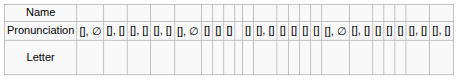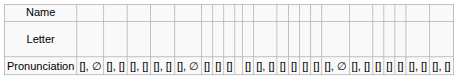 <table class="wikitable"  style="text-align:center;" class="wikitable">
 <tr>
 <td>Name</td>
 <td></td>
 <td></td>
 <td></td>
 <td></td>
 <td></td>
 <td></td>
 <td></td>
 <td></td>
 <td></td>
 <td></td>
 <td></td>
 <td></td>
 <td></td>
 <td></td>
 <td></td>
 <td></td>
 <td></td>
 <td></td>
 <td></td>
 <td></td>
 <td></td>
 <td></td>
 </tr>
 <tr>
+<td>Letter</td>
+<td style="height:40px; font-size:150%; vertical-align:top;"></td>
+<td style="height:40px; font-size:150%; vertical-align:top;"></td>
+<td style="height:40px; font-size:150%; vertical-align:top;"></td>
+<td style="height:40px; font-size:150%; vertical-align:top;"></td>
+<td style="height:40px; font-size:150%; vertical-align:top;"></td>
+<td style="height:40px; font-size:150%; vertical-align:top;"></td>
+<td style="height:40px; font-size:150%; vertical-align:top;"></td>
+<td style="height:40px; font-size:150%; vertical-align:top;"></td>
+<td style="height:40px; font-size:150%; vertical-align:top;"></td>
+<td style="height:40px; font-size:150%; vertical-align:top;"></td>
+<td style="height:40px; font-size:150%; vertical-align:top;"></td>
+<td style="height:40px; font-size:150%; vertical-align:top;"></td>
+<td style="height:40px; font-size:150%; vertical-align:top;"></td>
+<td style="height:40px; font-size:150%; vertical-align:top;"></td>
+<td style="height:40px; font-size:150%; vertical-align:top;"></td>
+<td style="height:40px; font-size:150%; vertical-align:top;"></td>
+<td style="height:40px; font-size:150%; vertical-align:top;"></td>
+<td style="height:40px; font-size:150%; vertical-align:top;"></td>
+<td style="height:40px; font-size:150%; vertical-align:top;"></td>
+<td style="height:40px; font-size:150%; vertical-align:top;"></td>
+<td style="height:40px; font-size:150%; vertical-align:top;"></td>
+<td style="height:40px; font-size:150%; vertical-align:top;"></td>
+</tr>
+<tr>
 <td>Pronunciation</td>
 <td>[], ∅</td>
 <td>[], []</td>
 <td>[], []</td>
 <td>[], []</td>
 <td>[], ∅</td>
 <td>[]</td>
 <td>[]</td>
 <td>[]</td>
 <td></td>
 <td>[]</td>
 <td>[], []</td>
 <td>[]</td>
 <td>[]</td>
 <td>[]</td>
 <td>[]</td>
 <td>[], ∅</td>
 <td>[], []</td>
 <td>[]</td>
 <td>[]</td>
 <td>[]</td>
 <td>[], []</td>
 <td>[], []</td>
 </tr>
-<tr>
-<td>Letter</td>
-<td style="height:40px; font-size:150%; vertical-align:top;"></td>
-<td style="height:40px; font-size:150%; vertical-align:top;"></td>
-<td style="height:40px; font-size:150%; vertical-align:top;"></td>
-<td style="height:40px; font-size:150%; vertical-align:top;"></td>
-<td style="height:40px; font-size:150%; vertical-align:top;"></td>
-<td style="height:40px; font-size:150%; vertical-align:top;"></td>
-<td style="height:40px; font-size:150%; vertical-align:top;"></td>
-<td style="height:40px; font-size:150%; vertical-align:top;"></td>
-<td style="height:40px; font-size:150%; vertical-align:top;"></td>
-<td style="height:40px; font-size:150%; vertical-align:top;"></td>
-<td style="height:40px; font-size:150%; vertical-align:top;"></td>
-<td style="height:40px; font-size:150%; vertical-align:top;"></td>
-<td style="height:40px; font-size:150%; vertical-align:top;"></td>
-<td style="height:40px; font-size:150%; vertical-align:top;"></td>
-<td style="height:40px; font-size:150%; vertical-align:top;"></td>
-<td style="height:40px; font-size:150%; vertical-align:top;"></td>
-<td style="height:40px; font-size:150%; vertical-align:top;"></td>
-<td style="height:40px; font-size:150%; vertical-align:top;"></td>
-<td style="height:40px; font-size:150%; vertical-align:top;"></td>
-<td style="height:40px; font-size:150%; vertical-align:top;"></td>
-<td style="height:40px; font-size:150%; vertical-align:top;"></td>
-<td style="height:40px; font-size:150%; vertical-align:top;"></td>
-</tr>
 </table>
